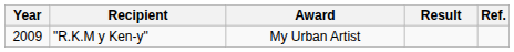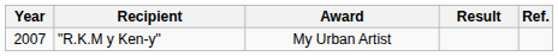 <table class="wikitable">
 <tr>
 <th width="50">Year</th>
 <th width="240">Recipient</th>
 <th width="250">Award</th>
 <th width="90">Result</th>
 <th width="18">Ref.</th>
 </tr>
 <tr>
-<td align="center" rowspan="1">2009</td>
+<td align="center" rowspan="1">2007</td>
 <td rowspan="1">"R.K.M y Ken-y"</td>
 <td align="center">My Urban Artist</td>
 <td></td>
 <td></td>
 </tr>
 </table>
